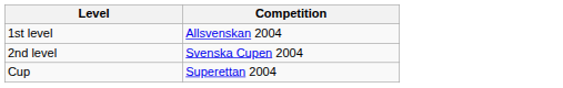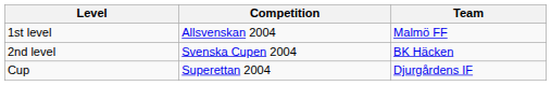 <table class="wikitable" style="text-align: left;">
 <tr>
 <th style="width: 225px;">Level</th>
 <th style="width: 275px;">Competition</th>
+<th style="width: 200px;">Team</th>
 </tr>
 <tr>
 <td>1st level</td>
 <td><a href='#'>Allsvenskan</a> 2004</td>
+<td><a href='#'>Malmö FF</a></td>
 </tr>
 <tr>
 <td>2nd level</td>
 <td><a href='#'>Svenska Cupen</a> 2004</td>
+<td><a href='#'>BK Häcken</a></td>
 </tr>
 <tr>
 <td>Cup</td>
 <td><a href='#'>Superettan</a> 2004</td>
+<td><a href='#'>Djurgårdens IF</a></td>
 </tr>
 </table>
